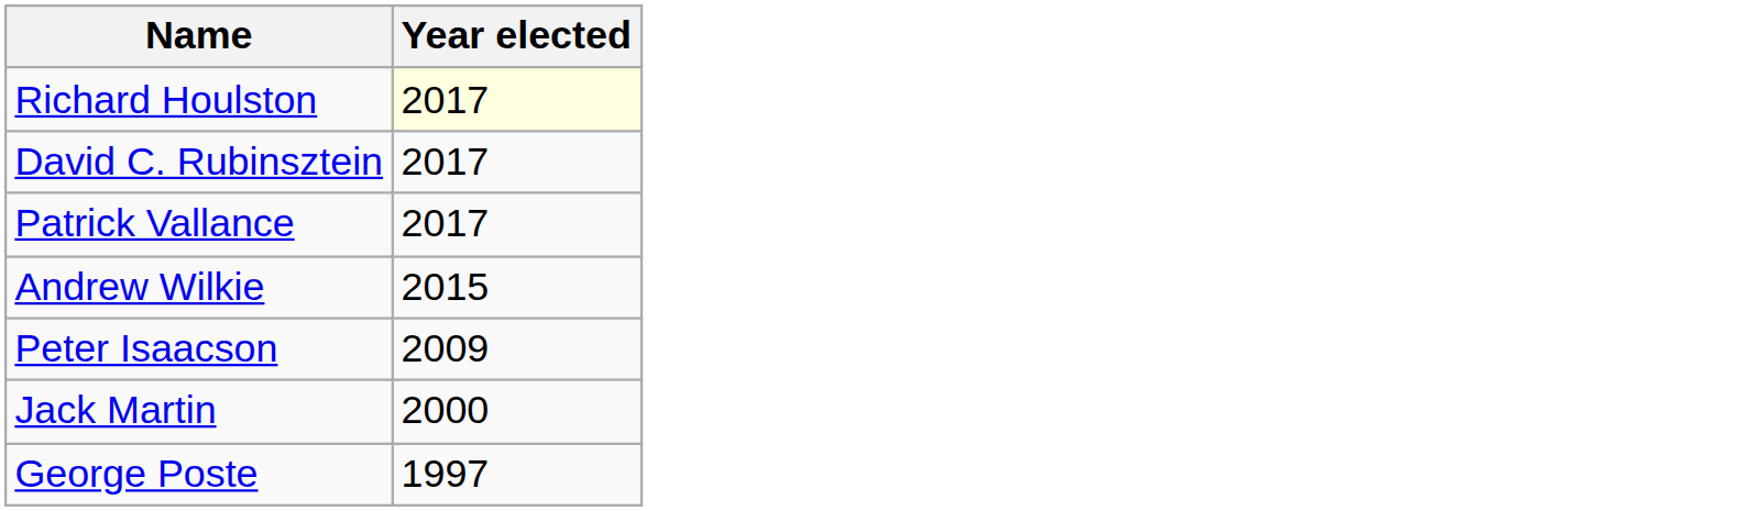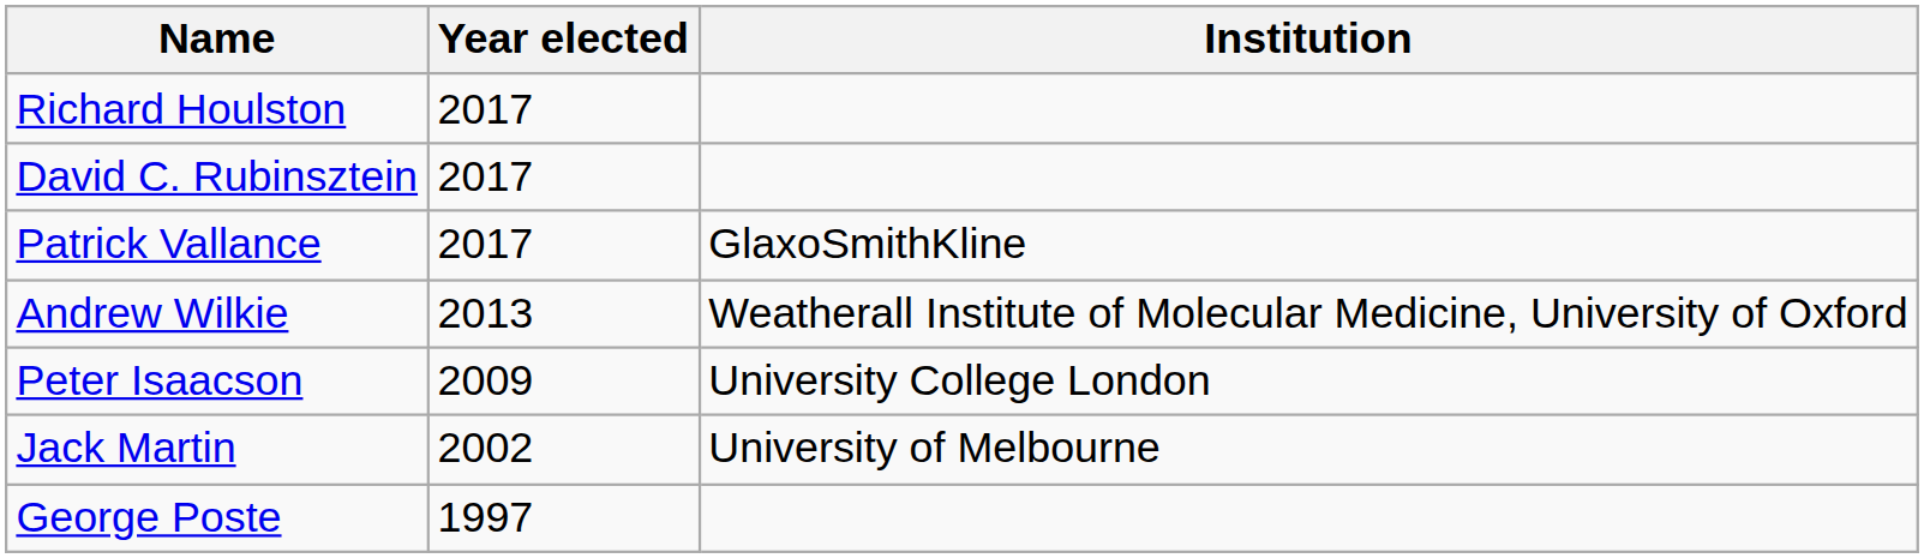 <table class="wikitable sortable">
 <tr>
 <th>Name</th>
 <th>Year elected</th>
+<th>Institution</th>
 </tr>
 <tr>
 <td><a href='#'>Richard Houlston</a></td>
-<td style="background: lightyellow;">2017</td>
+<td>2017</td>
+<td></td>
 </tr>
 <tr>
 <td><a href='#'>David C. Rubinsztein</a></td>
 <td>2017</td>
+<td></td>
 </tr>
 <tr>
 <td><a href='#'>Patrick Vallance</a></td>
 <td>2017</td>
+<td>GlaxoSmithKline</td>
 </tr>
 <tr>
 <td><a href='#'>Andrew Wilkie</a></td>
-<td>2015</td>
+<td>2013</td>
+<td>Weatherall Institute of Molecular Medicine, University of Oxford</td>
 </tr>
 <tr>
 <td><a href='#'>Peter Isaacson</a></td>
 <td>2009</td>
+<td>University College London</td>
 </tr>
 <tr>
 <td><a href='#'>Jack Martin</a></td>
-<td>2000</td>
+<td>2002</td>
+<td>University of Melbourne</td>
 </tr>
 <tr>
 <td><a href='#'>George Poste</a></td>
 <td>1997</td>
+<td></td>
 </tr>
 </table>
